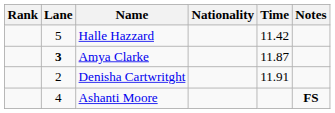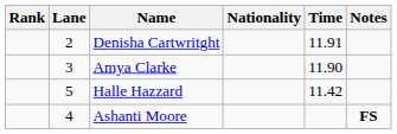 <table class="wikitable sortable" style="text-align:center">
 <tr>
 <th>Rank</th>
 <th>Lane</th>
 <th>Name</th>
 <th>Nationality</th>
 <th>Time</th>
 <th>Notes</th>
 </tr>
 <tr>
 <td></td>
+<td>2</td>
+<td align=left><a href='#'>Denisha Cartwritght</a></td>
+<td align=left></td>
+<td>11.91</td>
+<td></td>
+</tr>
+<tr>
+<td></td>
+<td>3</td>
+<td align=left><a href='#'>Amya Clarke</a></td>
+<td align=left></td>
+<td>11.90</td>
+<td></td>
+</tr>
+<tr>
+<td></td>
 <td>5</td>
 <td align=left><a href='#'>Halle Hazzard</a></td>
 <td align=left></td>
 <td>11.42</td>
-<td></td>
-</tr>
-<tr>
-<td></td>
-<td><strong>3</strong></td>
-<td align=left><a href='#'>Amya Clarke</a></td>
-<td align=left></td>
-<td>11.87</td>
-<td></td>
-</tr>
-<tr>
-<td></td>
-<td>2</td>
-<td align=left><a href='#'>Denisha Cartwritght</a></td>
-<td align=left></td>
-<td>11.91</td>
 <td></td>
 </tr>
 <tr>
 <td></td>
 <td>4</td>
 <td align=left><a href='#'>Ashanti Moore</a></td>
 <td align=left></td>
 <td></td>
 <td><strong>FS</strong></td>
 </tr>
 </table>
